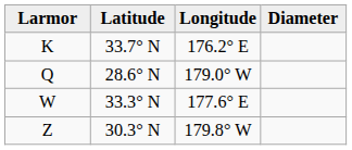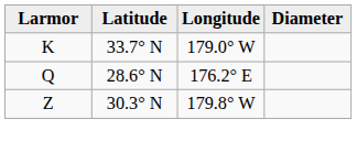 <table class="wikitable">
 <tr>
 <th width="25%" style="background:#eeeeee;">Larmor</th>
 <th width="25%" style="background:#eeeeee;">Latitude</th>
 <th width="25%" style="background:#eeeeee;">Longitude</th>
 <th width="25%" style="background:#eeeeee;">Diameter</th>
 </tr>
 <tr>
 <td align="center">K</td>
 <td align="center">33.7° N</td>
-<td align="center">176.2° E</td>
+<td align="center">179.0° W</td>
 <td align="center"></td>
 </tr>
 <tr>
 <td align="center">Q</td>
 <td align="center">28.6° N</td>
-<td align="center">179.0° W</td>
-<td align="center"></td>
-</tr>
-<tr>
-<td align="center">W</td>
-<td align="center">33.3° N</td>
-<td align="center">177.6° E</td>
+<td align="center">176.2° E</td>
 <td align="center"></td>
 </tr>
 <tr>
 <td align="center">Z</td>
 <td align="center">30.3° N</td>
 <td align="center">179.8° W</td>
 <td align="center"></td>
 </tr>
 </table>
